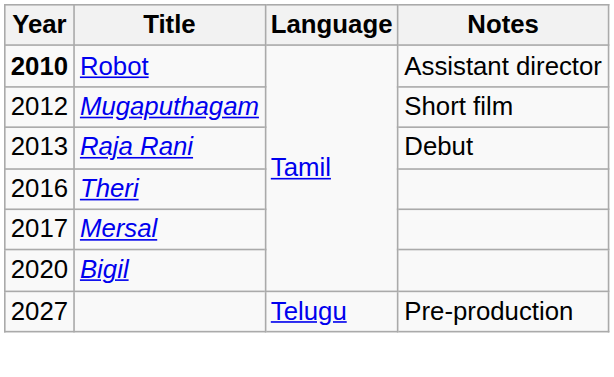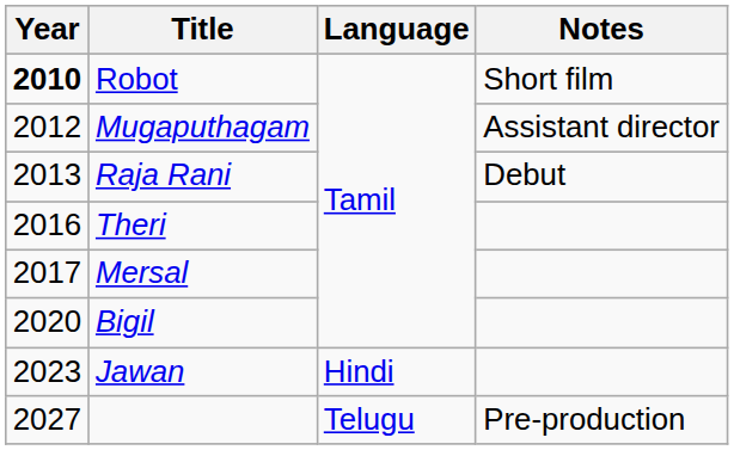 <table class="wikitable">
 <tr>
 <th scope="col">Year</th>
 <th scope="col">Title</th>
 <th scope="col">Language</th>
 <th scope="col">Notes</th>
 </tr>
 <tr>
 <td><strong>2010</strong></td>
 <td><a href='#'>Robot</a></td>
 <td rowspan="6"><a href='#'>Tamil</a></td>
-<td>Assistant director</td>
+<td>Short film</td>
 </tr>
 <tr>
 <td>2012</td>
 <td><em><a href='#'>Mugaputhagam</a></em></td>
-<td>Short film</td>
+<td>Assistant director</td>
 </tr>
 <tr>
 <td>2013</td>
 <td><a href='#'><em>Raja Rani</em></a></td>
 <td>Debut</td>
 </tr>
 <tr>
 <td>2016</td>
 <td><a href='#'><em>Theri</em></a></td>
 <td></td>
 </tr>
 <tr>
 <td>2017</td>
 <td><a href='#'><em>Mersal</em></a></td>
 <td></td>
 </tr>
 <tr>
 <td>2020</td>
 <td><em><a href='#'>Bigil</a></em></td>
 <td></td>
 </tr>
 <tr>
+<td>2023</td>
+<td><em><a href='#'>Jawan</a></em></td>
+<td><a href='#'>Hindi</a></td>
+<td></td>
+</tr>
+<tr>
 <td>2027</td>
 <td></td>
 <td><a href='#'>Telugu</a></td>
 <td>Pre-production</td>
 </tr>
 </table>
